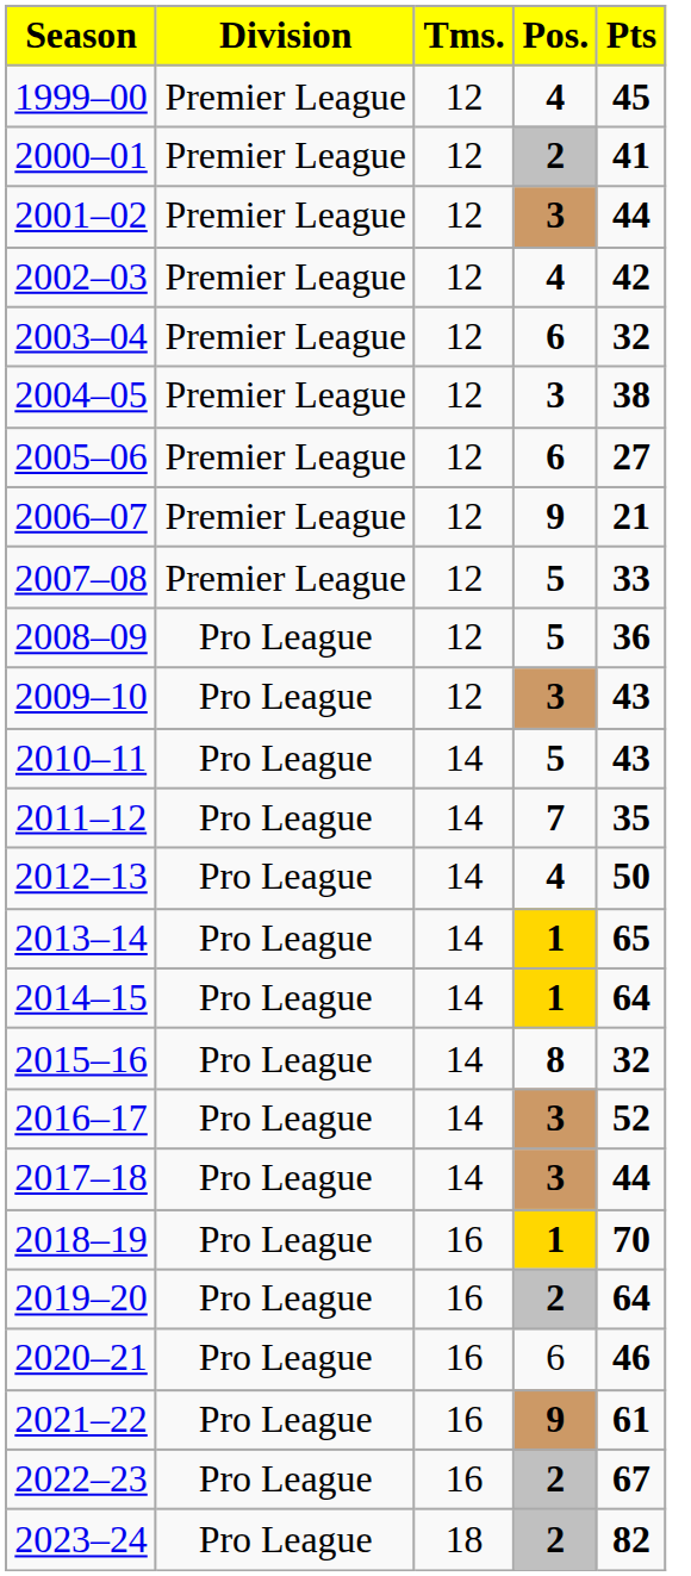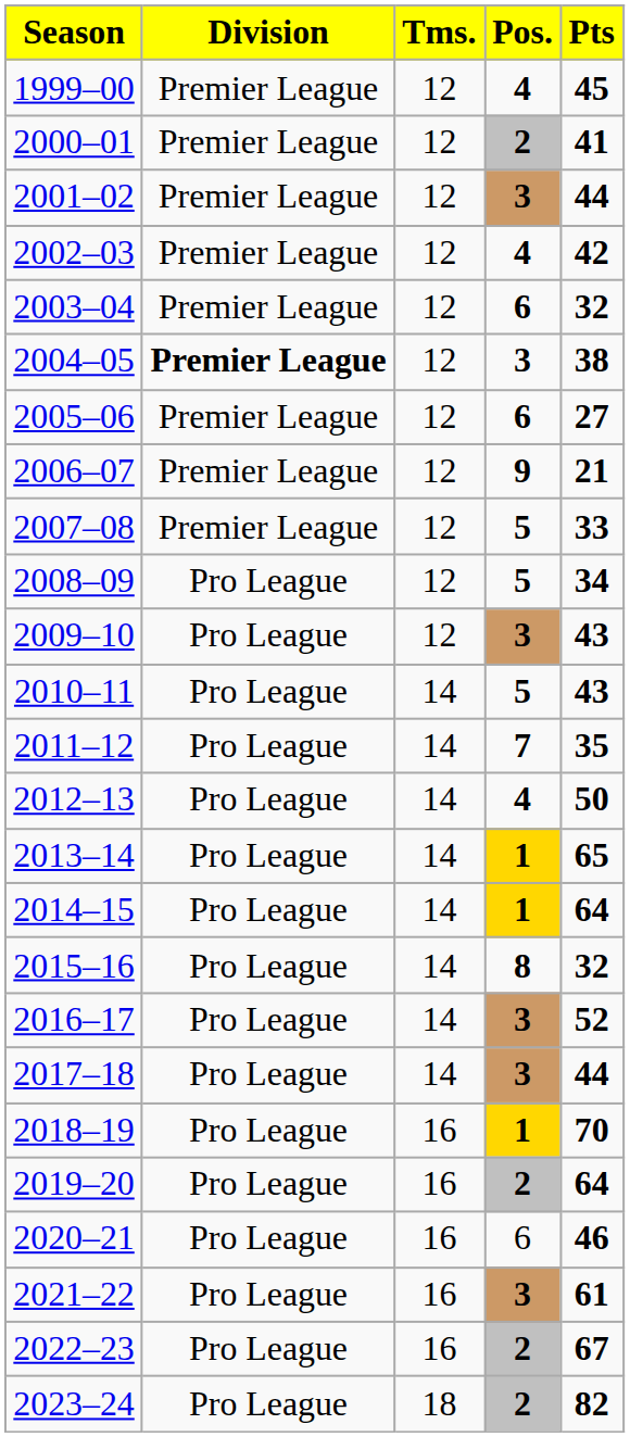 <table class="wikitable">
 <tr>
 <th style="color:#000000; background:Yellow;">Season</th>
 <th style="color:#000000; background:Yellow;">Division</th>
 <th style="color:#000000; background:Yellow;">Tms.</th>
 <th style="color:#000000; background:Yellow;">Pos.</th>
 <th style="color:#000000; background:Yellow;">Pts</th>
 </tr>
 <tr>
 <td style="text-align:center"><a href='#'>1999–00</a></td>
 <td style="text-align:center">Premier League</td>
 <td style="text-align:center">12</td>
 <td style="text-align:center"><strong>4</strong></td>
 <td style="text-align:center"><strong>45</strong></td>
 </tr>
 <tr>
 <td style="text-align:center"><a href='#'>2000–01</a></td>
 <td style="text-align:center">Premier League</td>
 <td style="text-align:center">12</td>
 <td style="text-align:center; background:Silver"><strong>2</strong></td>
 <td style="text-align:center"><strong>41</strong></td>
 </tr>
 <tr>
 <td style="text-align:center"><a href='#'>2001–02</a></td>
 <td style="text-align:center">Premier League</td>
 <td style="text-align:center">12</td>
 <td style="text-align:center; background:#c96"><strong>3</strong></td>
 <td style="text-align:center"><strong>44</strong></td>
 </tr>
 <tr>
 <td style="text-align:center"><a href='#'>2002–03</a></td>
 <td style="text-align:center">Premier League</td>
 <td style="text-align:center">12</td>
 <td style="text-align:center"><strong>4</strong></td>
 <td style="text-align:center"><strong>42</strong></td>
 </tr>
 <tr>
 <td style="text-align:center"><a href='#'>2003–04</a></td>
 <td style="text-align:center">Premier League</td>
 <td style="text-align:center">12</td>
 <td style="text-align:center"><strong>6</strong></td>
 <td style="text-align:center"><strong>32</strong></td>
 </tr>
 <tr>
 <td style="text-align:center"><a href='#'>2004–05</a></td>
-<td style="text-align:center">Premier League</td>
+<td style="text-align:center"><strong>Premier League</strong></td>
 <td style="text-align:center">12</td>
 <td style="text-align:center"><strong>3</strong></td>
 <td style="text-align:center"><strong>38</strong></td>
 </tr>
 <tr>
 <td style="text-align:center"><a href='#'>2005–06</a></td>
 <td style="text-align:center">Premier League</td>
 <td style="text-align:center">12</td>
 <td style="text-align:center"><strong>6</strong></td>
 <td style="text-align:center"><strong>27</strong></td>
 </tr>
 <tr>
 <td style="text-align:center"><a href='#'>2006–07</a></td>
 <td style="text-align:center">Premier League</td>
 <td style="text-align:center">12</td>
 <td style="text-align:center"><strong>9</strong></td>
 <td style="text-align:center"><strong>21</strong></td>
 </tr>
 <tr>
 <td style="text-align:center"><a href='#'>2007–08</a></td>
 <td style="text-align:center">Premier League</td>
 <td style="text-align:center">12</td>
 <td style="text-align:center"><strong>5</strong></td>
 <td style="text-align:center"><strong>33</strong></td>
 </tr>
 <tr>
 <td style="text-align:center"><a href='#'>2008–09</a></td>
 <td style="text-align:center">Pro League</td>
 <td style="text-align:center">12</td>
 <td style="text-align:center"><strong>5</strong></td>
-<td style="text-align:center"><strong>36</strong></td>
+<td style="text-align:center"><strong>34</strong></td>
 </tr>
 <tr>
 <td style="text-align:center"><a href='#'>2009–10</a></td>
 <td style="text-align:center">Pro League</td>
 <td style="text-align:center">12</td>
 <td style="text-align:center; background:#c96"><strong>3</strong></td>
 <td style="text-align:center"><strong>43</strong></td>
 </tr>
 <tr>
 <td style="text-align:center"><a href='#'>2010–11</a></td>
 <td style="text-align:center">Pro League</td>
 <td style="text-align:center">14</td>
 <td style="text-align:center"><strong>5</strong></td>
 <td style="text-align:center"><strong>43</strong></td>
 </tr>
 <tr>
 <td style="text-align:center"><a href='#'>2011–12</a></td>
 <td style="text-align:center">Pro League</td>
 <td style="text-align:center">14</td>
 <td style="text-align:center"><strong>7</strong></td>
 <td style="text-align:center"><strong>35</strong></td>
 </tr>
 <tr>
 <td style="text-align:center"><a href='#'>2012–13</a></td>
 <td style="text-align:center">Pro League</td>
 <td style="text-align:center">14</td>
 <td style="text-align:center"><strong>4</strong></td>
 <td style="text-align:center"><strong>50</strong></td>
 </tr>
 <tr>
 <td style="text-align:center"><a href='#'>2013–14</a></td>
 <td style="text-align:center">Pro League</td>
 <td style="text-align:center">14</td>
 <td style="text-align:center; background:Gold"><strong>1</strong></td>
 <td style="text-align:center"><strong>65</strong></td>
 </tr>
 <tr>
 <td style="text-align:center"><a href='#'>2014–15</a></td>
 <td style="text-align:center">Pro League</td>
 <td style="text-align:center">14</td>
 <td style="text-align:center; background:Gold"><strong>1</strong></td>
 <td style="text-align:center"><strong>64</strong></td>
 </tr>
 <tr>
 <td style="text-align:center"><a href='#'>2015–16</a></td>
 <td style="text-align:center">Pro League</td>
 <td style="text-align:center">14</td>
 <td style="text-align:center"><strong>8</strong></td>
 <td style="text-align:center"><strong>32</strong></td>
 </tr>
 <tr>
 <td style="text-align:center"><a href='#'>2016–17</a></td>
 <td style="text-align:center">Pro League</td>
 <td style="text-align:center">14</td>
 <td style="text-align:center; background:#c96"><strong>3</strong></td>
 <td style="text-align:center"><strong>52 </strong></td>
 </tr>
 <tr>
 <td style="text-align:center"><a href='#'>2017–18</a></td>
 <td style="text-align:center">Pro League</td>
 <td style="text-align:center">14</td>
 <td style="text-align:center; background:#c96"><strong>3</strong></td>
 <td style="text-align:center"><strong>44 </strong></td>
 </tr>
 <tr>
 <td style="text-align:center"><a href='#'>2018–19</a></td>
 <td style="text-align:center">Pro League</td>
 <td style="text-align:center">16</td>
 <td style="text-align:center; background:Gold"><strong>1</strong></td>
 <td style="text-align:center"><strong>70 </strong></td>
 </tr>
 <tr>
 <td style="text-align:center"><a href='#'>2019–20</a></td>
 <td style="text-align:center">Pro League</td>
 <td style="text-align:center">16</td>
 <td style="text-align:center; background:Silver"><strong>2</strong></td>
 <td style="text-align:center"><strong>64 </strong></td>
 </tr>
 <tr>
 <td style="text-align:center"><a href='#'>2020–21</a></td>
 <td style="text-align:center">Pro League</td>
 <td style="text-align:center">16</td>
 <td style="text-align:center">6</td>
 <td style="text-align:center"><strong>46</strong></td>
 </tr>
 <tr>
 <td style="text-align:center"><a href='#'>2021–22</a></td>
 <td style="text-align:center">Pro League</td>
 <td style="text-align:center">16</td>
-<td style="text-align:center; background:#c96"><strong>9</strong></td>
+<td style="text-align:center; background:#c96"><strong>3</strong></td>
 <td style="text-align:center"><strong>61</strong></td>
 </tr>
 <tr>
 <td style="text-align:center"><a href='#'>2022–23</a></td>
 <td style="text-align:center">Pro League</td>
 <td style="text-align:center">16</td>
 <td style="text-align:center; background:Silver"><strong>2</strong></td>
 <td style="text-align:center"><strong>67</strong></td>
 </tr>
 <tr>
 <td style="text-align:center"><a href='#'>2023–24</a></td>
 <td style="text-align:center">Pro League</td>
 <td style="text-align:center">18</td>
 <td style="text-align:center; background:Silver"><strong>2</strong></td>
 <td style="text-align:center"><strong>82</strong></td>
 </tr>
 </table>
